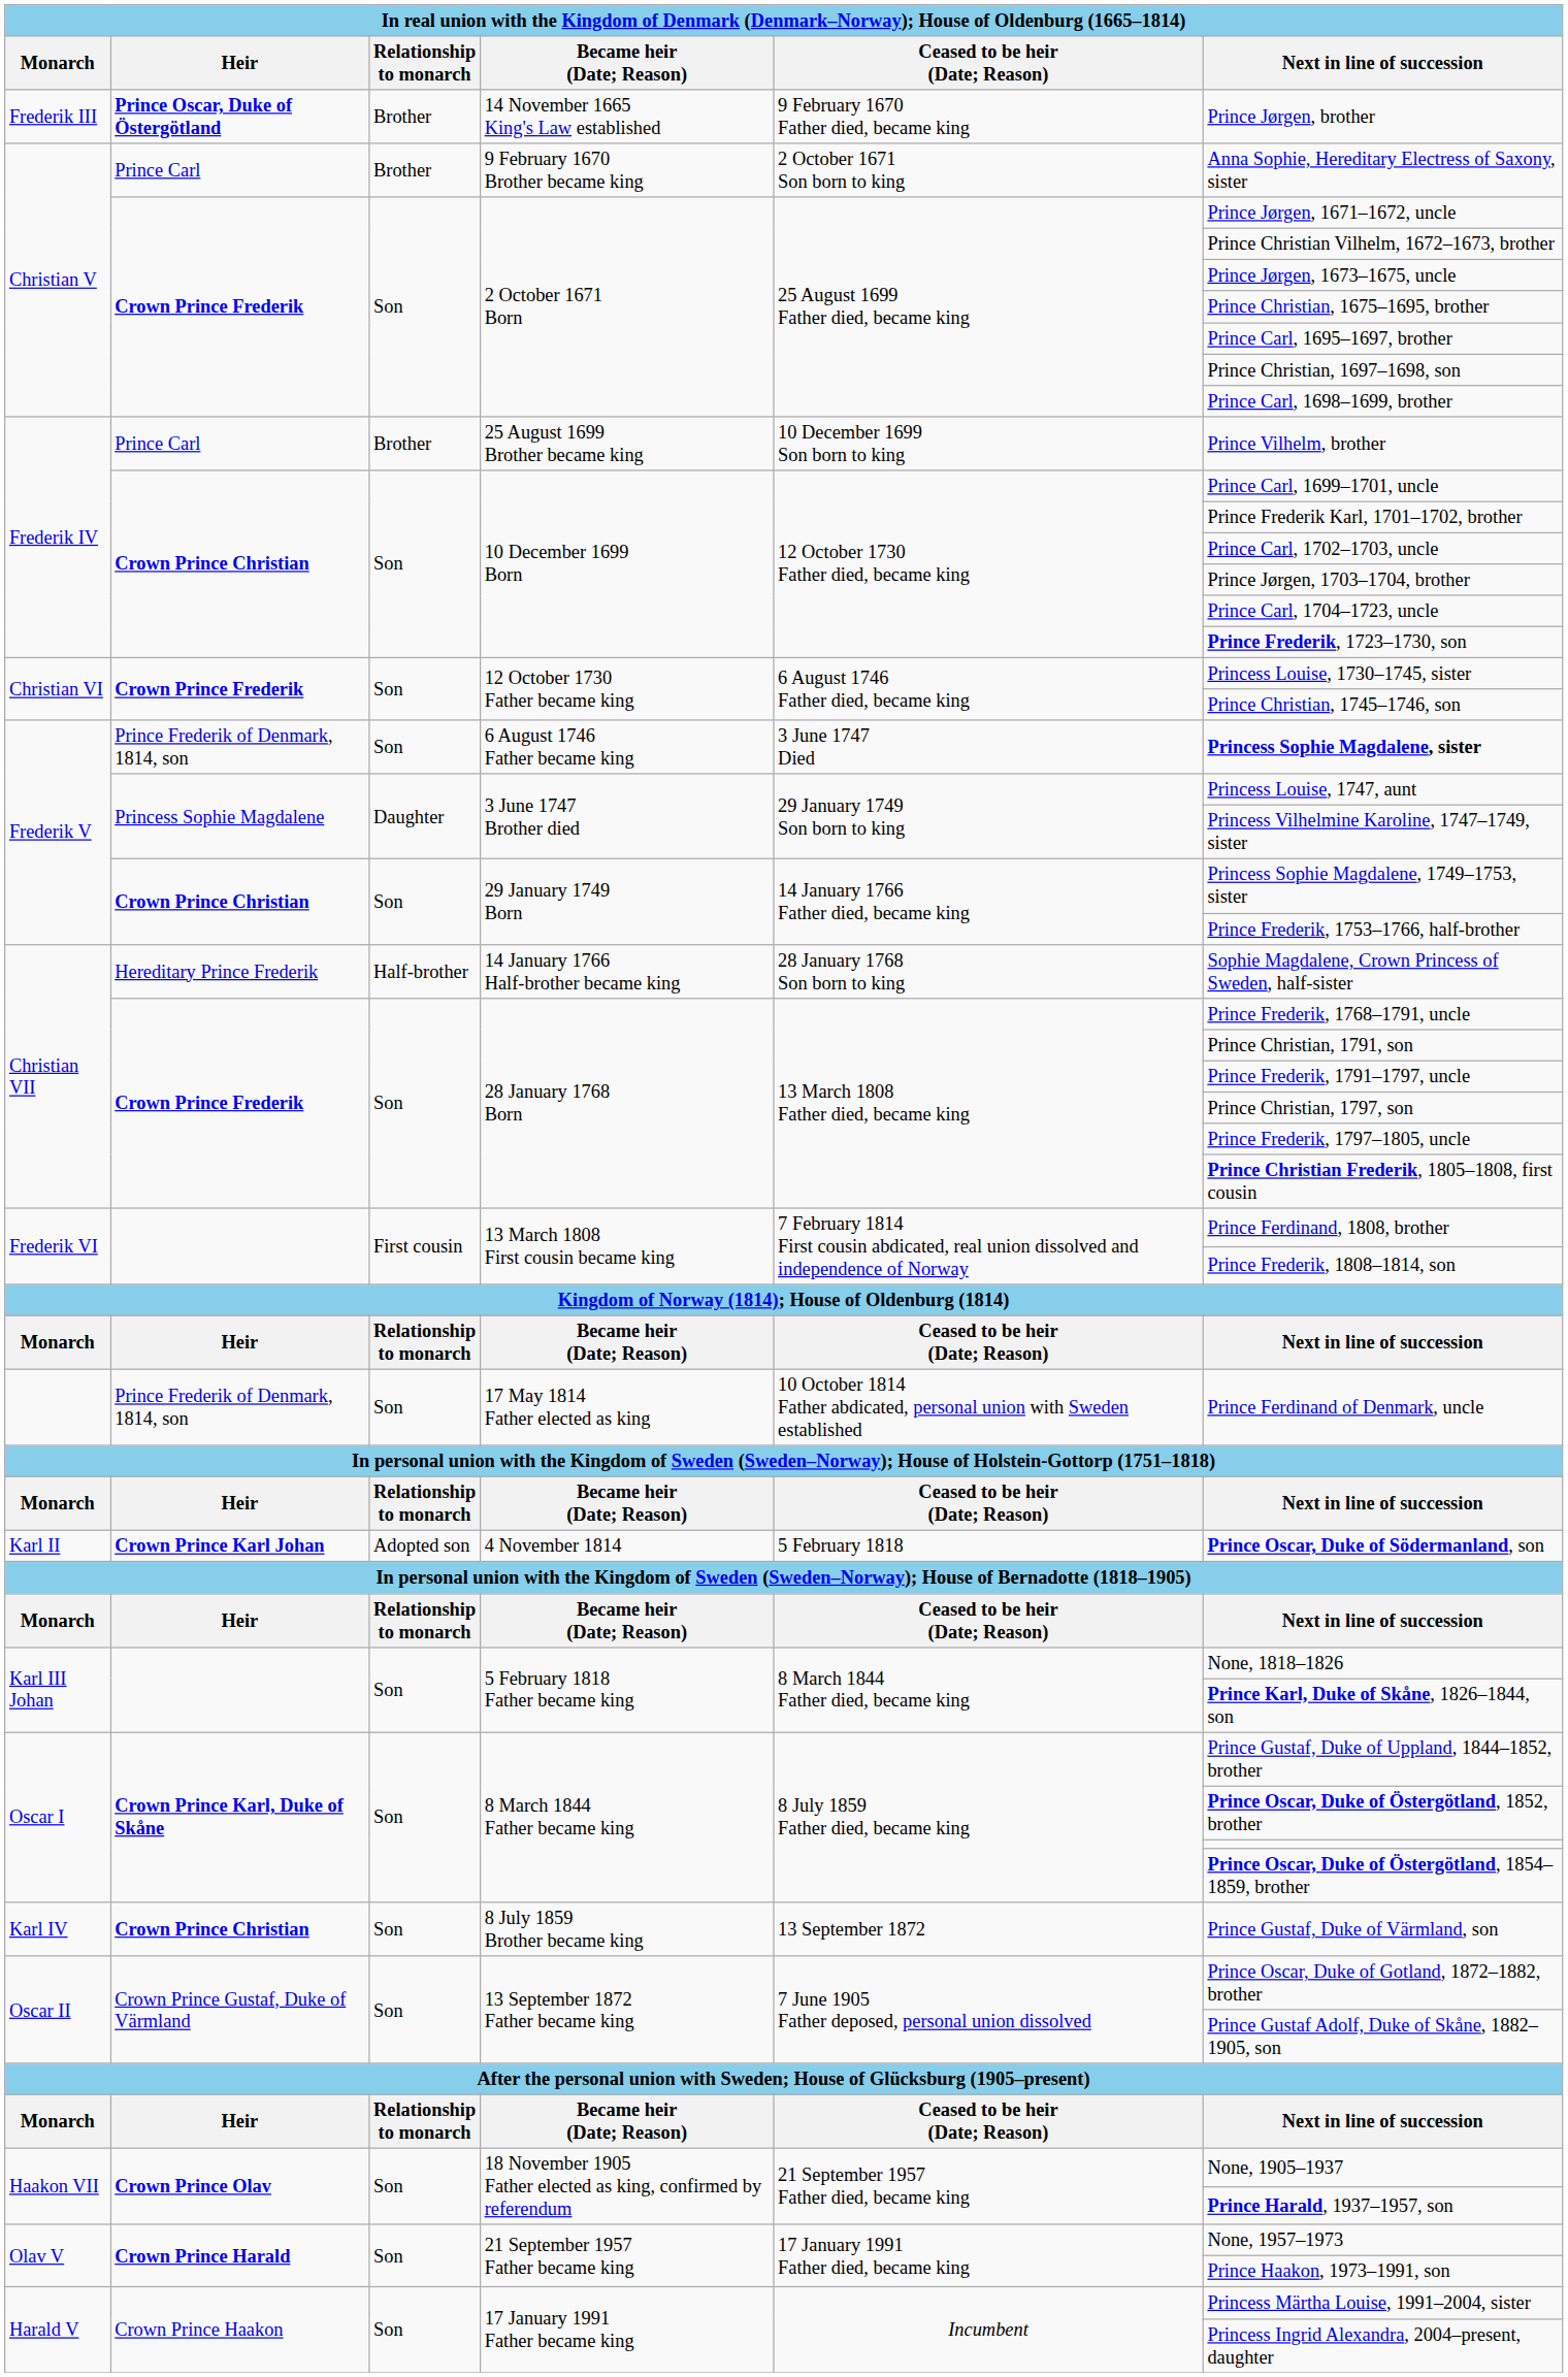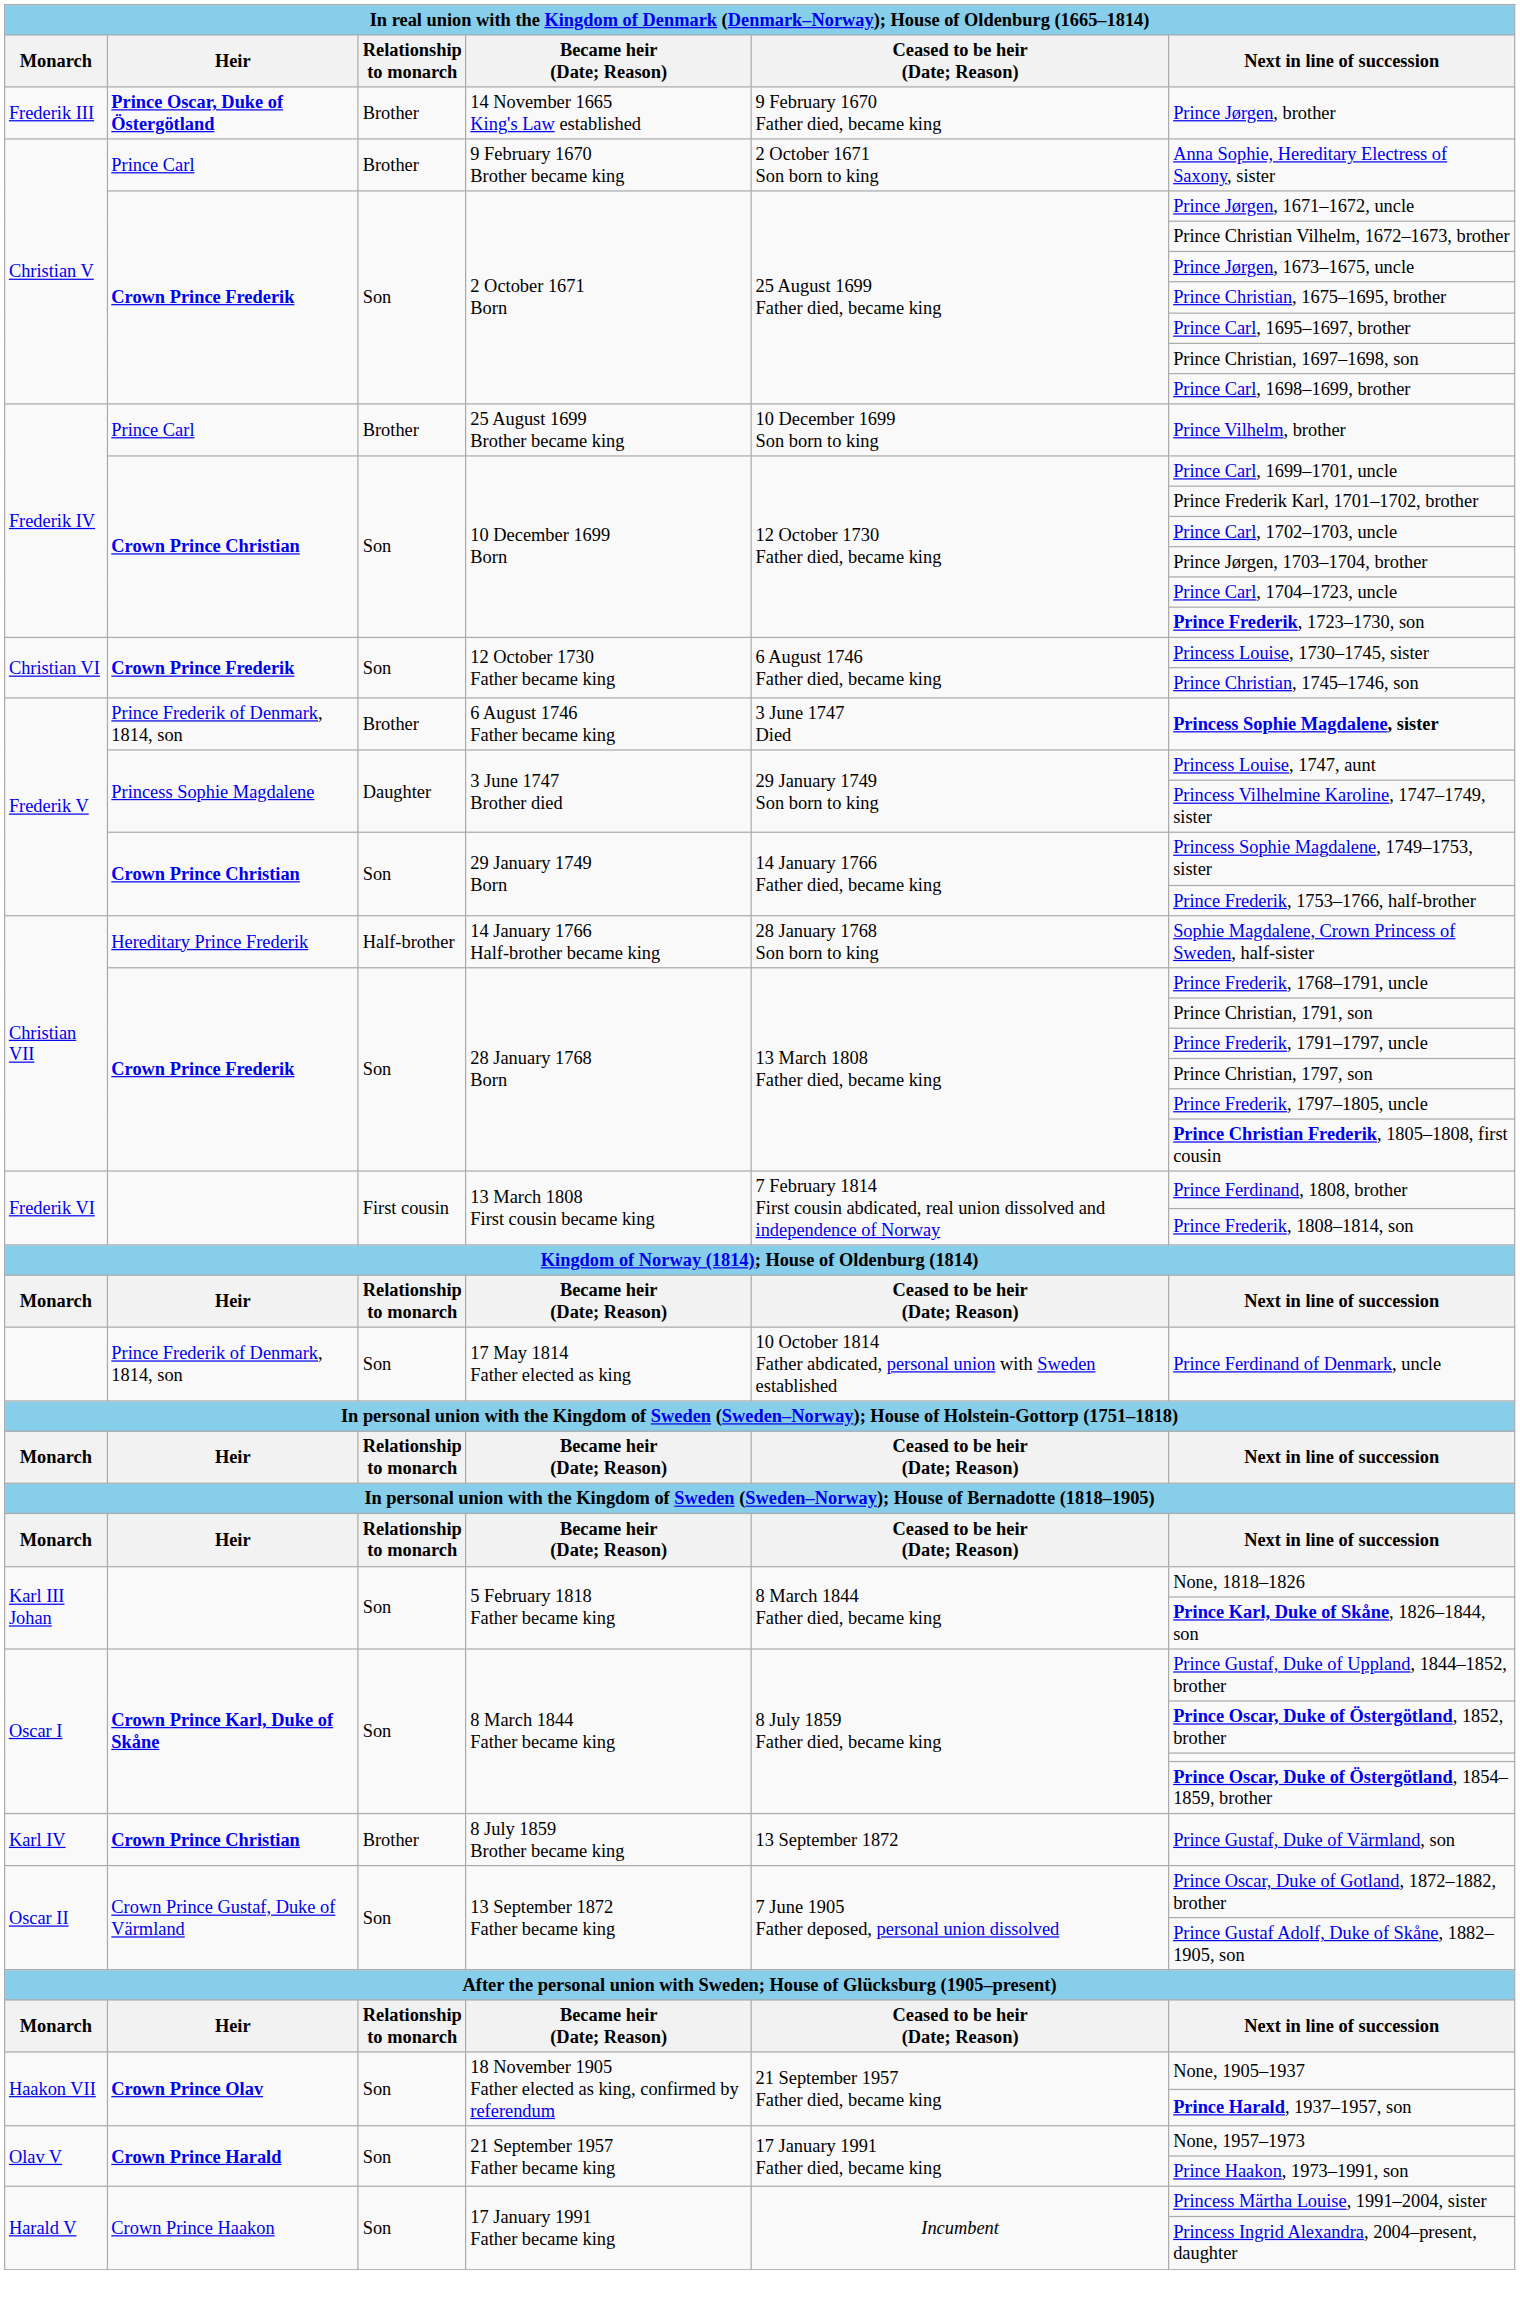 <table class="wikitable" style="font-size:95%">
 <tr>
 <th colspan="6" style="background: skyblue;">In real union with the <a href='#'>Kingdom of Denmark</a> (<a href='#'>Denmark–Norway</a>); House of Oldenburg (1665–1814)</th>
 </tr>
 <tr>
 <th>Monarch</th>
 <th>Heir</th>
 <th>Relationship<br>to monarch</th>
 <th>Became heir<br>(Date; Reason)</th>
 <th>Ceased to be heir<br>(Date; Reason)</th>
 <th>Next in line of succession</th>
 </tr>
 <tr>
 <td><a href='#'>Frederik III</a></td>
 <td><strong><a href='#'>Prince Oscar, Duke of Östergötland</a></strong></td>
 <td>Brother</td>
 <td>14 November 1665<br><a href='#'>King's Law</a> established</td>
 <td>9 February 1670<br>Father died, became king</td>
 <td><a href='#'>Prince Jørgen</a>, brother</td>
 </tr>
 <tr>
 <td rowspan="8"><a href='#'>Christian V</a></td>
 <td><a href='#'>Prince Carl</a></td>
 <td>Brother</td>
 <td>9 February 1670<br>Brother became king</td>
 <td>2 October 1671<br>Son born to king</td>
 <td><a href='#'>Anna Sophie, Hereditary Electress of Saxony</a>, sister</td>
 </tr>
 <tr>
 <td rowspan="7"><strong><a href='#'>Crown Prince Frederik</a></strong></td>
 <td rowspan="7">Son</td>
 <td rowspan="7">2 October 1671<br>Born</td>
 <td rowspan="7">25 August 1699<br>Father died, became king</td>
 <td><a href='#'>Prince Jørgen</a>, 1671–1672, uncle</td>
 </tr>
 <tr>
 <td>Prince Christian Vilhelm, 1672–1673, brother</td>
 </tr>
 <tr>
 <td><a href='#'>Prince Jørgen</a>, 1673–1675, uncle</td>
 </tr>
 <tr>
 <td><a href='#'>Prince Christian</a>, 1675–1695, brother</td>
 </tr>
 <tr>
 <td><a href='#'>Prince Carl</a>, 1695–1697, brother</td>
 </tr>
 <tr>
 <td>Prince Christian, 1697–1698, son</td>
 </tr>
 <tr>
 <td><a href='#'>Prince Carl</a>, 1698–1699, brother</td>
 </tr>
 <tr>
 <td rowspan="7"><a href='#'>Frederik IV</a></td>
 <td><a href='#'>Prince Carl</a></td>
 <td>Brother</td>
 <td>25 August 1699<br>Brother became king</td>
 <td>10 December 1699<br>Son born to king</td>
 <td><a href='#'>Prince Vilhelm</a>, brother</td>
 </tr>
 <tr>
 <td rowspan="6"><strong><a href='#'>Crown Prince Christian</a></strong></td>
 <td rowspan="6">Son</td>
 <td rowspan="6">10 December 1699<br>Born</td>
 <td rowspan="6">12 October 1730<br>Father died, became king</td>
 <td><a href='#'>Prince Carl</a>, 1699–1701, uncle</td>
 </tr>
 <tr>
 <td>Prince Frederik Karl, 1701–1702, brother</td>
 </tr>
 <tr>
 <td><a href='#'>Prince Carl</a>, 1702–1703, uncle</td>
 </tr>
 <tr>
 <td>Prince Jørgen, 1703–1704, brother</td>
 </tr>
 <tr>
 <td><a href='#'>Prince Carl</a>, 1704–1723, uncle</td>
 </tr>
 <tr>
 <td><strong><a href='#'>Prince Frederik</a></strong>, 1723–1730, son</td>
 </tr>
 <tr>
 <td rowspan="2"><a href='#'>Christian VI</a></td>
 <td rowspan="2"><strong><a href='#'>Crown Prince Frederik</a></strong></td>
 <td rowspan="2">Son</td>
 <td rowspan="2">12 October 1730<br>Father became king</td>
 <td rowspan="2">6 August 1746<br>Father died, became king</td>
 <td><a href='#'>Princess Louise</a>, 1730–1745, sister</td>
 </tr>
 <tr>
 <td><a href='#'>Prince Christian</a>, 1745–1746, son</td>
 </tr>
 <tr>
 <td rowspan="5"><a href='#'>Frederik V</a></td>
 <td><a href='#'>Prince Frederik of Denmark</a>, 1814, son</td>
-<td>Son</td>
+<td>Brother</td>
 <td>6 August 1746<br>Father became king</td>
 <td>3 June 1747<br>Died</td>
 <td><strong><a href='#'>Princess Sophie Magdalene</a>, sister</strong></td>
 </tr>
 <tr>
 <td rowspan="2"><a href='#'>Princess Sophie Magdalene</a></td>
 <td rowspan="2">Daughter</td>
 <td rowspan="2">3 June 1747<br>Brother died</td>
 <td rowspan="2">29 January 1749<br>Son born to king</td>
 <td><a href='#'>Princess Louise</a>, 1747, aunt</td>
 </tr>
 <tr>
 <td><a href='#'>Princess Vilhelmine Karoline</a>, 1747–1749, sister</td>
 </tr>
 <tr>
 <td rowspan="2"><strong><a href='#'>Crown Prince Christian</a></strong></td>
 <td rowspan="2">Son</td>
 <td rowspan="2">29 January 1749<br>Born</td>
 <td rowspan="2">14 January 1766<br>Father died, became king</td>
 <td><a href='#'>Princess Sophie Magdalene</a>, 1749–1753, sister</td>
 </tr>
 <tr>
 <td><a href='#'>Prince Frederik</a>, 1753–1766, half-brother</td>
 </tr>
 <tr>
 <td rowspan="7"><a href='#'>Christian VII</a></td>
 <td><a href='#'>Hereditary Prince Frederik</a></td>
 <td>Half-brother</td>
 <td>14 January 1766<br>Half-brother became king</td>
 <td>28 January 1768<br>Son born to king</td>
 <td><a href='#'>Sophie Magdalene, Crown Princess of Sweden</a>, half-sister</td>
 </tr>
 <tr>
 <td rowspan="6"><strong><a href='#'>Crown Prince Frederik</a></strong></td>
 <td rowspan="6">Son</td>
 <td rowspan="6">28 January 1768<br>Born</td>
 <td rowspan="6">13 March 1808<br>Father died, became king</td>
 <td><a href='#'>Prince Frederik</a>, 1768–1791, uncle</td>
 </tr>
 <tr>
 <td>Prince Christian, 1791, son</td>
 </tr>
 <tr>
 <td><a href='#'>Prince Frederik</a>, 1791–1797, uncle</td>
 </tr>
 <tr>
 <td>Prince Christian, 1797, son</td>
 </tr>
 <tr>
 <td><a href='#'>Prince Frederik</a>, 1797–1805, uncle</td>
 </tr>
 <tr>
 <td><strong><a href='#'>Prince Christian Frederik</a></strong>, 1805–1808, first cousin</td>
 </tr>
 <tr>
 <td rowspan="2"><a href='#'>Frederik VI</a></td>
 <td rowspan="2"></td>
 <td rowspan="2">First cousin</td>
 <td rowspan="2">13 March 1808<br>First cousin became king</td>
 <td rowspan="2">7 February 1814<br>First cousin abdicated, real union dissolved and <a href='#'>independence of Norway</a></td>
 <td><a href='#'>Prince Ferdinand</a>, 1808, brother</td>
 </tr>
 <tr>
 <td><a href='#'>Prince Frederik</a>, 1808–1814, son</td>
 </tr>
 <tr>
 <th colspan="6" style="background: skyblue;"><a href='#'>Kingdom of Norway (1814)</a>; House of Oldenburg (1814)</th>
 </tr>
 <tr>
 <th>Monarch</th>
 <th>Heir</th>
 <th>Relationship<br>to monarch</th>
 <th>Became heir<br>(Date; Reason)</th>
 <th>Ceased to be heir<br>(Date; Reason)</th>
 <th>Next in line of succession</th>
 </tr>
 <tr>
 <td></td>
 <td><a href='#'>Prince Frederik of Denmark</a>, 1814, son</td>
 <td>Son</td>
 <td>17 May 1814<br>Father elected as king</td>
 <td>10 October 1814<br>Father abdicated, <a href='#'>personal union</a> with <a href='#'>Sweden</a> established</td>
 <td><a href='#'>Prince Ferdinand of Denmark</a>, uncle</td>
 </tr>
 <tr>
 <th colspan="6" style="background: skyblue;">In personal union with the Kingdom of <a href='#'>Sweden</a> (<a href='#'>Sweden–Norway</a>); House of Holstein-Gottorp (1751–1818)</th>
 </tr>
 <tr>
 <th>Monarch</th>
 <th>Heir</th>
 <th>Relationship<br>to monarch</th>
 <th>Became heir<br>(Date; Reason)</th>
 <th>Ceased to be heir<br>(Date; Reason)</th>
 <th>Next in line of succession</th>
 </tr>
 <tr>
-<td><a href='#'>Karl II</a></td>
-<td><strong><a href='#'>Crown Prince Karl Johan</a></strong></td>
-<td>Adopted son</td>
-<td>4 November 1814<br></td>
-<td>5 February 1818<br></td>
-<td><strong><a href='#'>Prince Oscar, Duke of Södermanland</a></strong>, son</td>
-</tr>
-<tr>
 <th colspan="6" style="background: skyblue;">In personal union with the Kingdom of <a href='#'>Sweden</a> (<a href='#'>Sweden–Norway</a>); House of Bernadotte (1818–1905)</th>
 </tr>
 <tr>
 <th>Monarch</th>
 <th>Heir</th>
 <th>Relationship<br>to monarch</th>
 <th>Became heir<br>(Date; Reason)</th>
 <th>Ceased to be heir<br>(Date; Reason)</th>
 <th>Next in line of succession</th>
 </tr>
 <tr>
 <td rowspan="2"><a href='#'>Karl III Johan</a></td>
 <td rowspan="2"><strong></strong></td>
 <td rowspan="2">Son</td>
 <td rowspan="2">5 February 1818<br>Father became king</td>
 <td rowspan="2">8 March 1844<br>Father died, became king</td>
 <td>None, 1818–1826</td>
 </tr>
 <tr>
 <td><strong><a href='#'>Prince Karl, Duke of Skåne</a></strong>, 1826–1844, son</td>
 </tr>
 <tr>
 <td rowspan="4"><a href='#'>Oscar I</a></td>
 <td rowspan="4"><strong><a href='#'>Crown Prince Karl, Duke of Skåne</a></strong></td>
 <td rowspan="4">Son</td>
 <td rowspan="4">8 March 1844<br>Father became king</td>
 <td rowspan="4">8 July 1859<br>Father died, became king</td>
 <td><a href='#'>Prince Gustaf, Duke of Uppland</a>, 1844–1852, brother</td>
 </tr>
 <tr>
 <td><strong><a href='#'>Prince Oscar, Duke of Östergötland</a></strong>, 1852, brother</td>
 </tr>
 <tr>
 <td></td>
 </tr>
 <tr>
 <td><strong><a href='#'>Prince Oscar, Duke of Östergötland</a></strong>, 1854–1859, brother</td>
 </tr>
 <tr>
 <td><a href='#'>Karl IV</a></td>
 <td><strong><a href='#'>Crown Prince Christian</a></strong></td>
-<td>Son</td>
+<td>Brother</td>
 <td>8 July 1859<br>Brother became king</td>
 <td>13 September 1872<br></td>
 <td><a href='#'>Prince Gustaf, Duke of Värmland</a>, son</td>
 </tr>
 <tr>
 <td rowspan="2"><a href='#'>Oscar II</a></td>
 <td rowspan="2"><a href='#'>Crown Prince Gustaf, Duke of Värmland</a></td>
 <td rowspan="2">Son</td>
 <td rowspan="2">13 September 1872<br>Father became king</td>
 <td rowspan="2">7 June 1905<br>Father deposed, <a href='#'>personal union dissolved</a></td>
 <td><a href='#'>Prince Oscar, Duke of Gotland</a>, 1872–1882, brother</td>
 </tr>
 <tr>
 <td><a href='#'>Prince Gustaf Adolf, Duke of Skåne</a>, 1882–1905, son</td>
 </tr>
 <tr>
 <th colspan="6" style="background: skyblue;">After the personal union with Sweden; House of Glücksburg (1905–present)</th>
 </tr>
 <tr>
 <th>Monarch</th>
 <th>Heir</th>
 <th>Relationship<br>to monarch</th>
 <th>Became heir<br>(Date; Reason)</th>
 <th>Ceased to be heir<br>(Date; Reason)</th>
 <th>Next in line of succession</th>
 </tr>
 <tr>
 <td rowspan="2"><a href='#'>Haakon VII</a></td>
 <td rowspan="2"><strong><a href='#'>Crown Prince Olav</a></strong></td>
 <td rowspan="2">Son</td>
 <td rowspan="2">18 November 1905<br>Father elected as king, confirmed by <a href='#'>referendum</a></td>
 <td rowspan="2">21 September 1957<br>Father died, became king</td>
 <td>None, 1905–1937</td>
 </tr>
 <tr>
 <td><strong><a href='#'>Prince Harald</a></strong>, 1937–1957, son</td>
 </tr>
 <tr>
 <td rowspan="2"><a href='#'>Olav V</a></td>
 <td rowspan="2"><strong><a href='#'>Crown Prince Harald</a></strong></td>
 <td rowspan="2">Son</td>
 <td rowspan="2">21 September 1957<br>Father became king</td>
 <td rowspan="2">17 January 1991<br>Father died, became king</td>
 <td>None, 1957–1973</td>
 </tr>
 <tr>
 <td><a href='#'>Prince Haakon</a>, 1973–1991, son</td>
 </tr>
 <tr>
 <td rowspan="2"><a href='#'>Harald V</a></td>
 <td rowspan="2"><a href='#'>Crown Prince Haakon</a></td>
 <td rowspan="2">Son</td>
 <td rowspan="2">17 January 1991<br>Father became king</td>
 <td rowspan="2" style="text-align: center;"><em>Incumbent</em></td>
 <td><a href='#'>Princess Märtha Louise</a>, 1991–2004, sister</td>
 </tr>
 <tr>
 <td><a href='#'>Princess Ingrid Alexandra</a>, 2004–present, daughter</td>
 </tr>
 </table>
